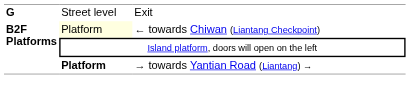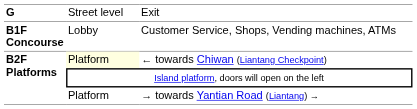 <table table border=0 cellspacing=0 cellpadding=3>
 <tr>
 <td style="border-top:solid 1px gray;" width=50 valign=top><strong>G</strong></td>
 <td style="border-top:solid 1px gray;" width=100 valign=top>Street level</td>
 <td style="border-top:solid 1px gray;" width=390 valign=top>Exit</td>
+</tr>
+<tr>
+<td style="border-bottom:solid 1px gray; border-top:solid 1px gray;" valign=top width=50><strong>B1F<br>Concourse</strong></td>
+<td style="border-bottom:solid 1px gray; border-top:solid 1px gray;" valign=top width=100>Lobby</td>
+<td style="border-bottom:solid 1px gray; border-top:solid 1px gray;" valign=top width=390>Customer Service, Shops, Vending machines, ATMs</td>
 </tr>
 <tr>
 <td style="border-bottom:solid 1px gray;" rowspan="3" valign=top><strong>B2F<br>Platforms</strong></td>
 <td style="background: lightyellow;">Platform</td>
 <td>←  towards <a href='#'>Chiwan</a> <small>(<a href='#'>Liantang Checkpoint</a>)</small></td>
 </tr>
 <tr>
 <td style="border-right:solid 2px black;border-left:solid 2px black;border-top:solid 2px black;border-bottom:solid 2px black;text-align:center;" colspan=2><small><a href='#'>Island platform</a>, doors will open on the left</small></td>
 </tr>
 <tr>
-<td style="border-bottom:solid 1px gray;"><strong>Platform</strong></td>
+<td style="border-bottom:solid 1px gray;">Platform</td>
 <td style="border-bottom:solid 1px gray;"><span>→</span>  towards <a href='#'>Yantian Road</a> <small>(<a href='#'>Liantang</a>) →</small></td>
 </tr>
 </table>
